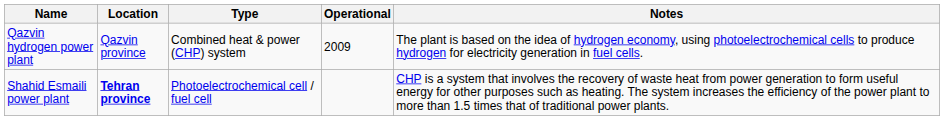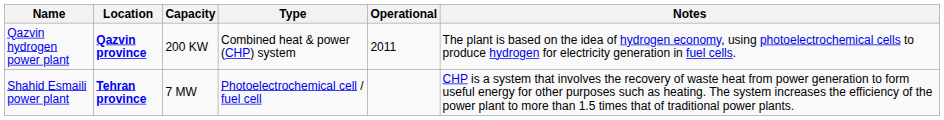 <table class="wikitable sortable">
 <tr>
 <th>Name</th>
 <th>Location</th>
+<th>Capacity</th>
 <th>Type</th>
 <th>Operational</th>
 <th>Notes</th>
 </tr>
 <tr>
 <td><a href='#'>Qazvin hydrogen power plant</a></td>
-<td><a href='#'>Qazvin province</a></td>
+<td><strong><a href='#'>Qazvin province</a></strong></td>
+<td>200 KW</td>
 <td>Combined heat & power (<a href='#'>CHP</a>) system</td>
-<td>2009</td>
+<td>2011</td>
 <td>The plant is based on the idea of <a href='#'>hydrogen economy</a>, using <a href='#'>photoelectrochemical cells</a> to produce <a href='#'>hydrogen</a> for electricity generation in <a href='#'>fuel cells</a>.</td>
 </tr>
 <tr>
 <td><a href='#'>Shahid Esmaili power plant</a></td>
 <td><strong><a href='#'>Tehran province</a></strong></td>
+<td>7 MW</td>
 <td><a href='#'>Photoelectrochemical cell</a> / <a href='#'>fuel cell</a></td>
 <td></td>
 <td><a href='#'>CHP</a> is a system that involves the recovery of waste heat from power generation to form useful energy for other purposes such as heating. The system increases the efficiency of the power plant to more than 1.5 times that of traditional power plants.</td>
 </tr>
 </table>
